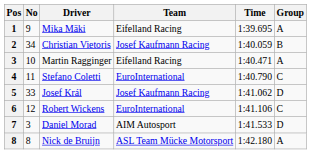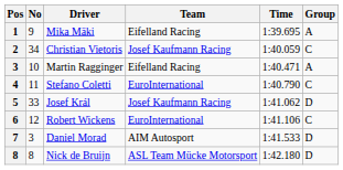 <table class="wikitable" style="font-size: 95%;">
 <tr>
 <th>Pos</th>
 <th>No</th>
 <th>Driver</th>
 <th>Team</th>
 <th>Time</th>
 <th>Group</th>
 </tr>
 <tr>
 <th>1</th>
 <td>9</td>
 <td> <a href='#'>Mika Mäki</a></td>
 <td>Eifelland Racing</td>
 <td>1:39.695</td>
 <td>A</td>
 </tr>
 <tr>
 <th>2</th>
 <td>34</td>
 <td> <a href='#'>Christian Vietoris</a></td>
 <td><a href='#'>Josef Kaufmann Racing</a></td>
 <td>1:40.059</td>
-<td>B</td>
+<td>C</td>
 </tr>
 <tr>
 <th>3</th>
 <td>10</td>
 <td> Martin Ragginger</td>
 <td>Eifelland Racing</td>
 <td>1:40.471</td>
 <td>A</td>
 </tr>
 <tr>
 <th>4</th>
 <td>11</td>
 <td> <a href='#'>Stefano Coletti</a></td>
 <td><a href='#'>EuroInternational</a></td>
 <td>1:40.790</td>
 <td>C</td>
 </tr>
 <tr>
 <th>5</th>
 <td>33</td>
 <td> <a href='#'>Josef Král</a></td>
 <td><a href='#'>Josef Kaufmann Racing</a></td>
 <td>1:41.062</td>
 <td>D</td>
 </tr>
 <tr>
 <th>6</th>
 <td>12</td>
 <td> <a href='#'>Robert Wickens</a></td>
 <td><a href='#'>EuroInternational</a></td>
 <td>1:41.106</td>
 <td>C</td>
 </tr>
 <tr>
 <th>7</th>
 <td>3</td>
 <td> <a href='#'>Daniel Morad</a></td>
 <td>AIM Autosport</td>
 <td>1:41.533</td>
 <td>D</td>
 </tr>
 <tr>
 <th>8</th>
 <td>8</td>
 <td> <a href='#'>Nick de Bruijn</a></td>
 <td><a href='#'>ASL Team Mücke Motorsport</a></td>
 <td>1:42.180</td>
-<td>A</td>
+<td>D</td>
 </tr>
 </table>
